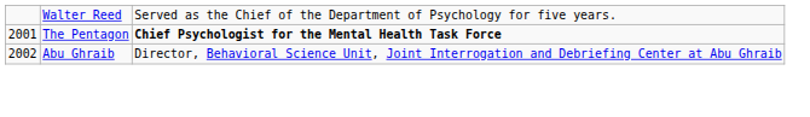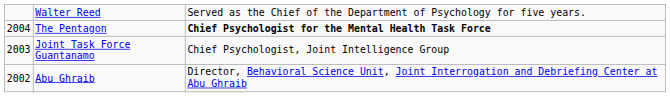 <table class="wikitable" border="1">
 <tr>
 <td></td>
 <td><a href='#'>Walter Reed</a></td>
 <td>Served as the Chief of the Department of Psychology for five years.</td>
 </tr>
 <tr>
-<td>2001</td>
+<td>2004</td>
 <td><a href='#'>The Pentagon</a></td>
 <td><strong>Chief Psychologist for the Mental Health Task Force</strong></td>
+</tr>
+<tr>
+<td>2003</td>
+<td><a href='#'>Joint Task Force Guantanamo</a></td>
+<td>Chief Psychologist, Joint Intelligence Group</td>
 </tr>
 <tr>
 <td>2002</td>
 <td><a href='#'>Abu Ghraib</a></td>
 <td>Director, <a href='#'>Behavioral Science Unit</a>, <a href='#'>Joint Interrogation and Debriefing Center at Abu Ghraib</a></td>
 </tr>
 </table>
